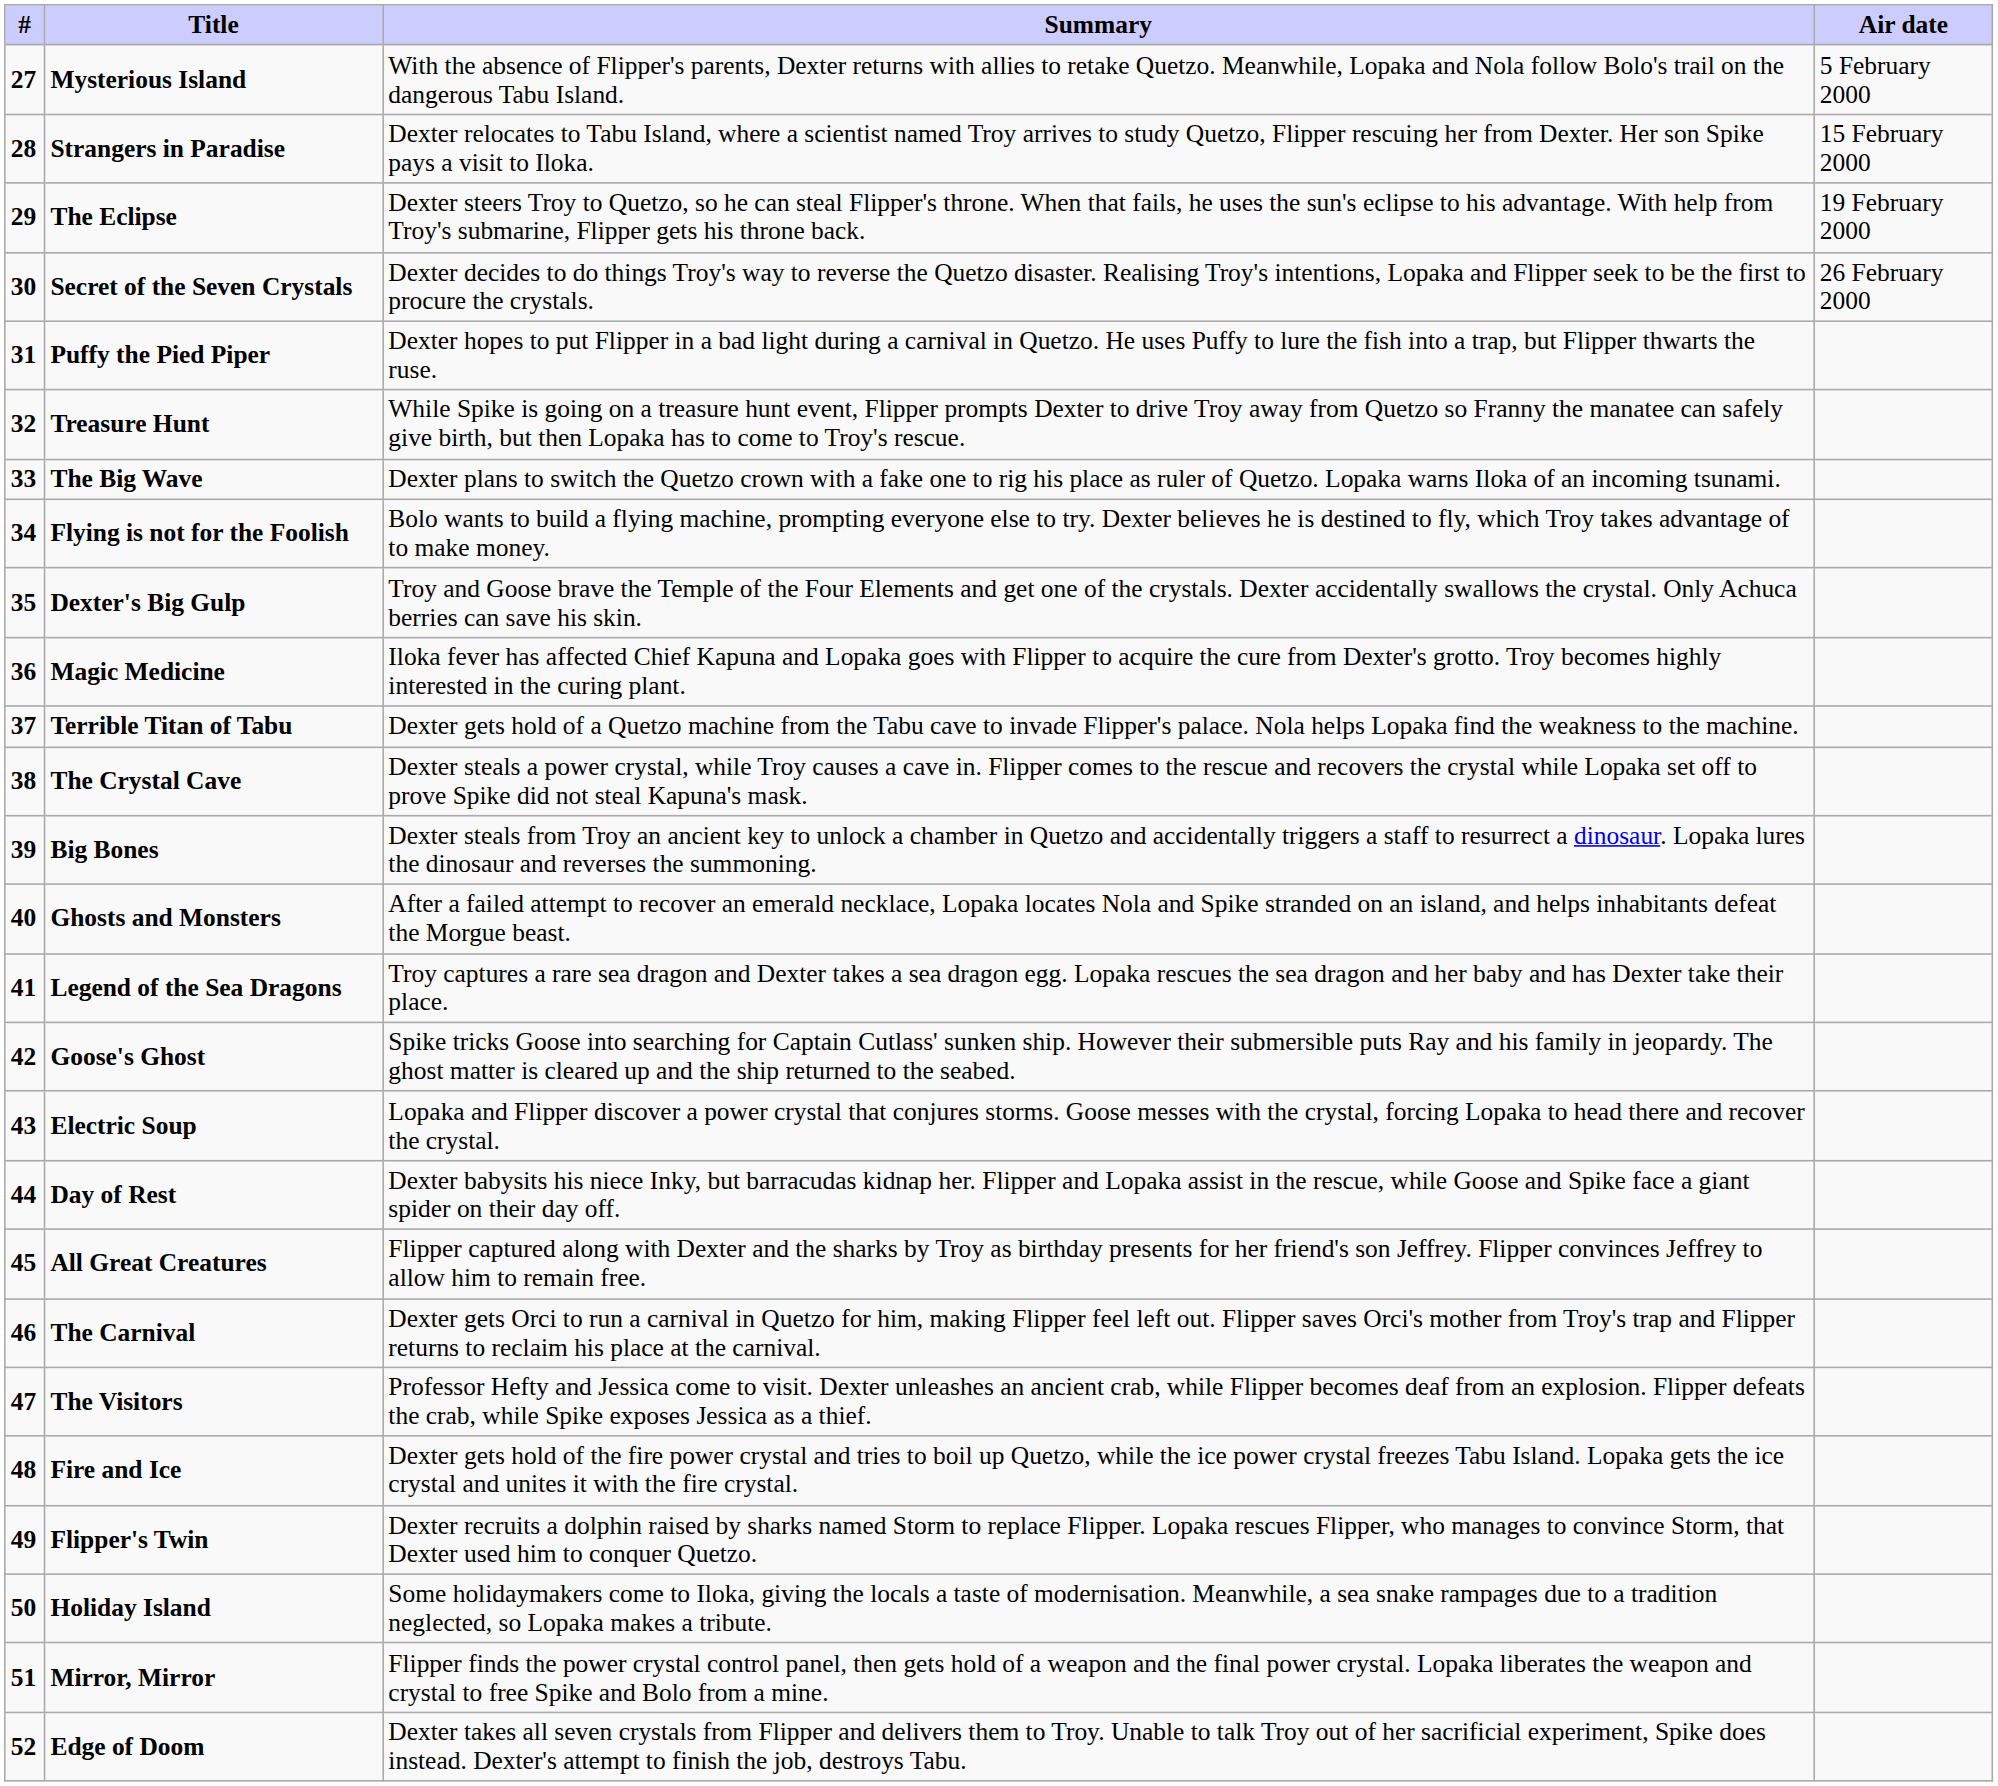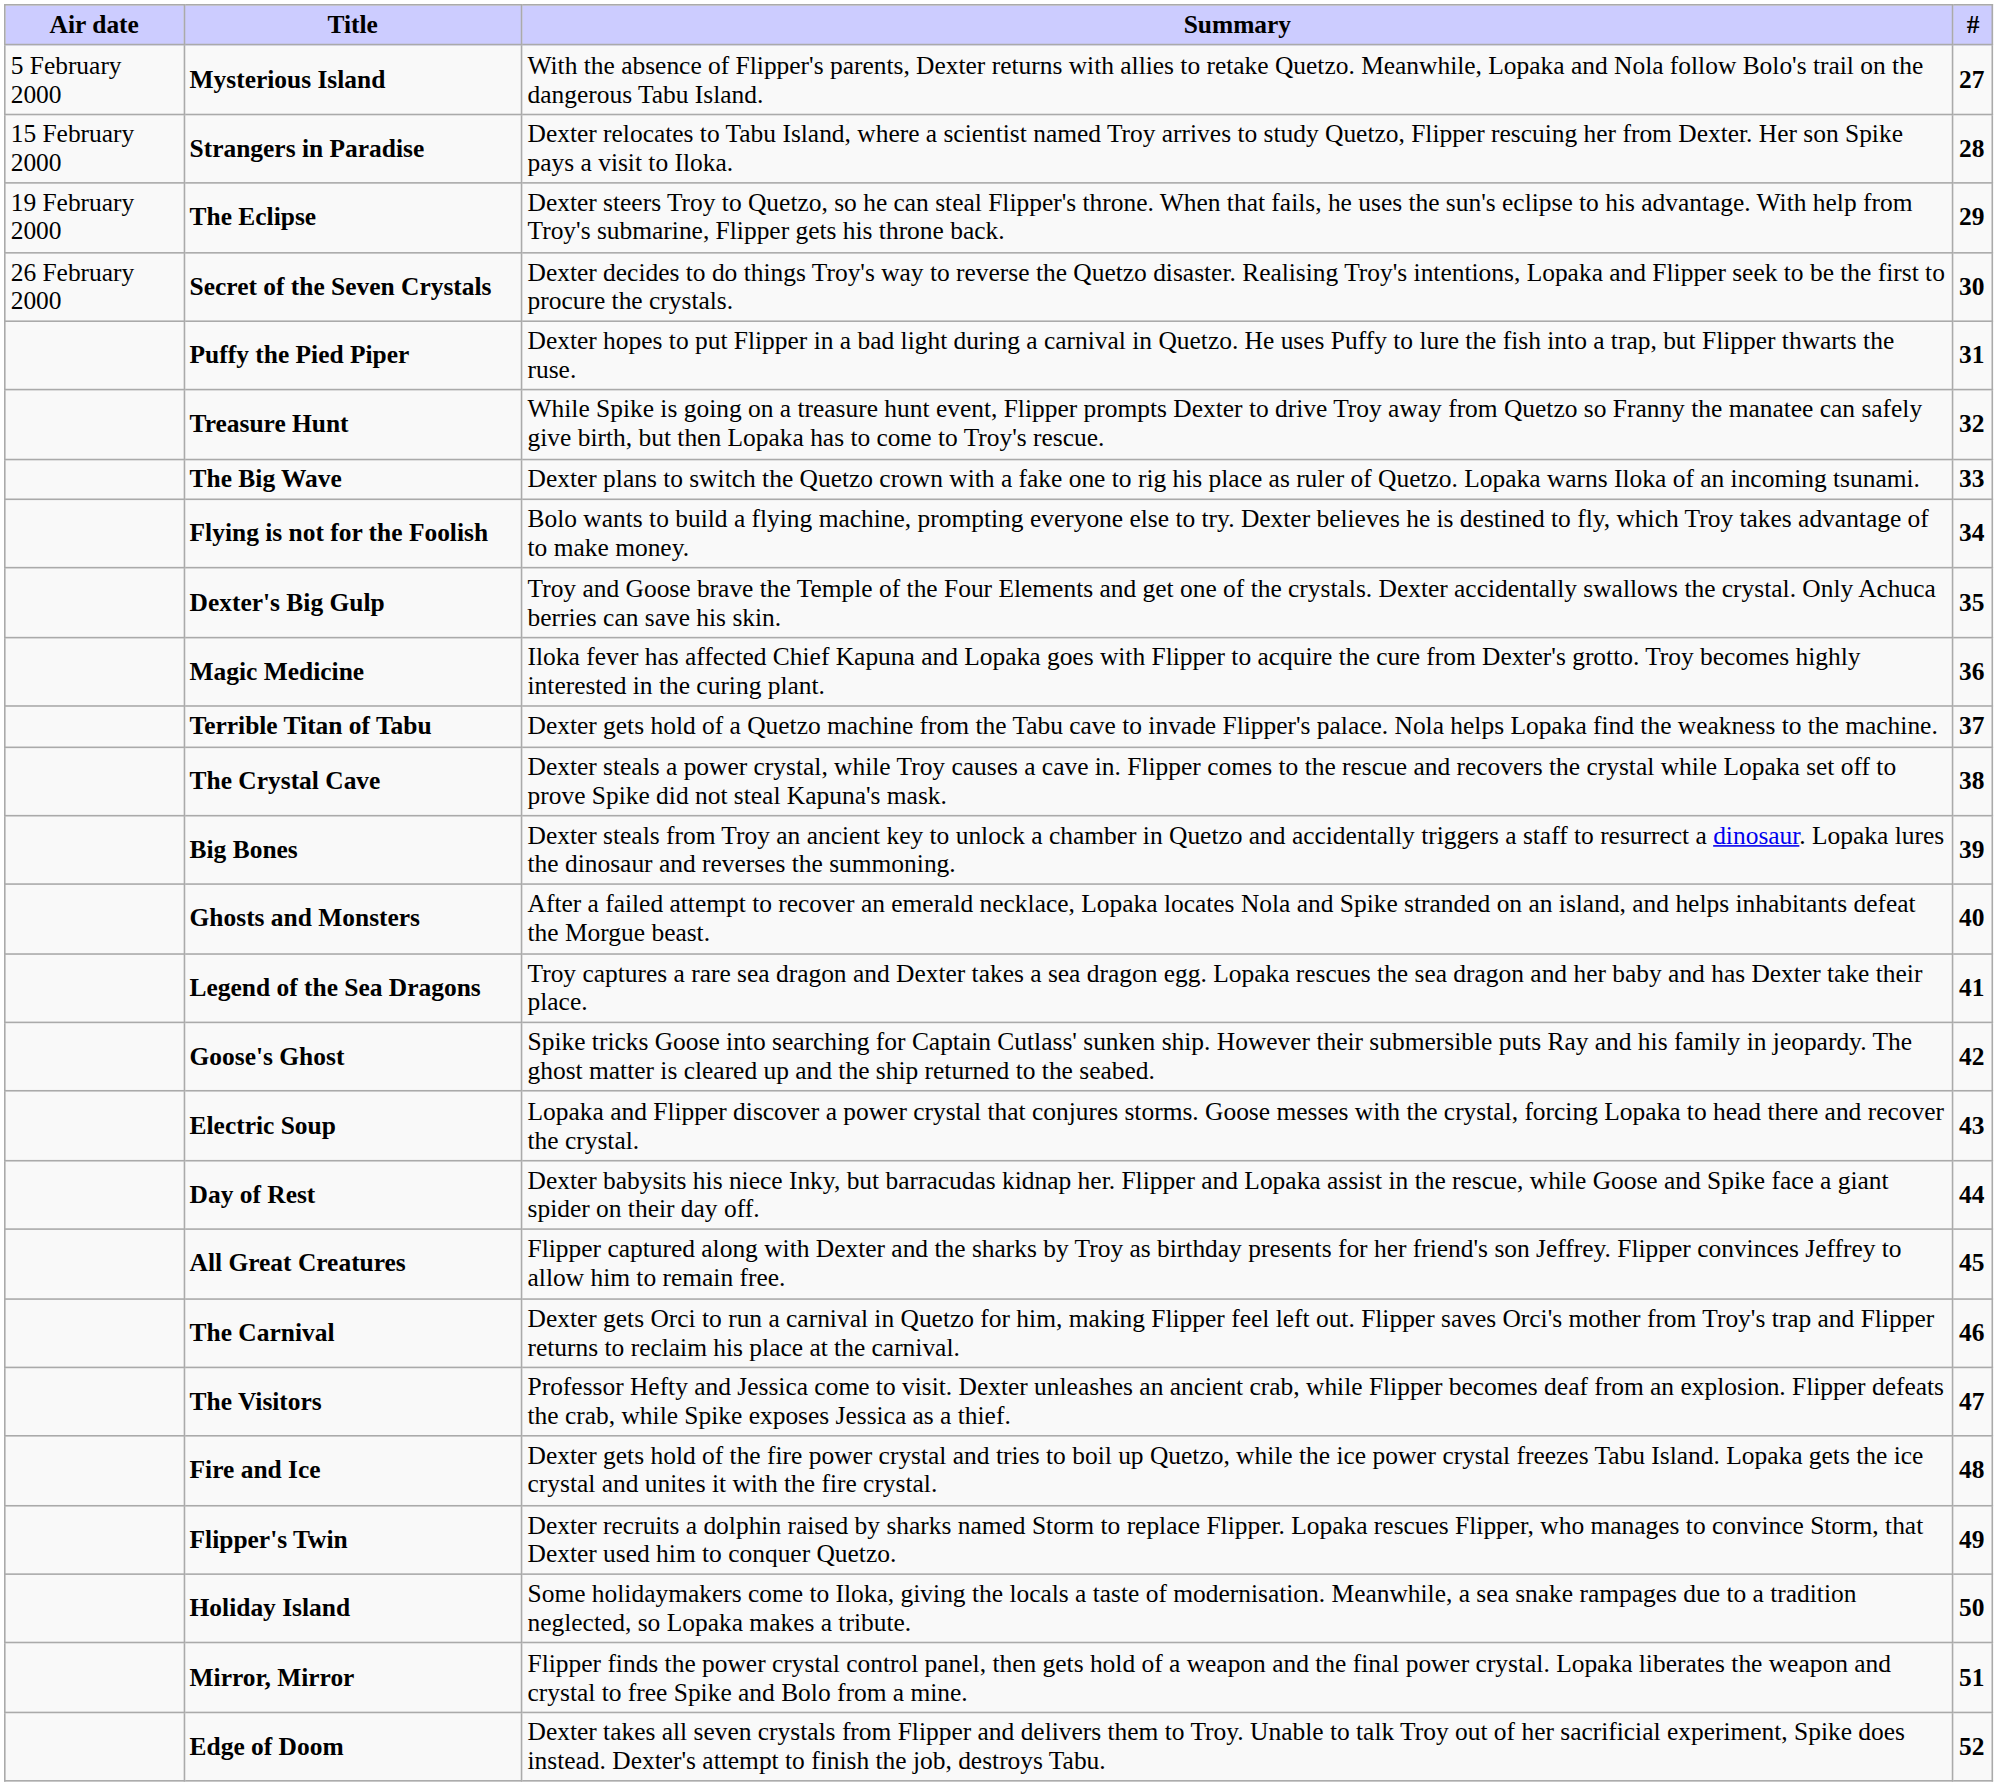 <table class="wikitable" style="width:99%;">
 <tr>
-<th style="background:#ccf; width:2%;"><strong>#</strong></th>
+<th style="background:#ccf; width:9%;"><strong>Air date</strong></th>
 <th style="background:#ccf; width:17%;"><strong>Title</strong></th>
 <th style="background:#ccf;"><strong>Summary</strong></th>
-<th style="background:#ccf; width:9%;"><strong>Air date</strong></th>
+<th style="background:#ccf; width:2%;"><strong>#</strong></th>
 </tr>
 <tr>
-<td><strong>27</strong></td>
+<td>5 February 2000</td>
 <td><strong>Mysterious Island</strong></td>
 <td>With the absence of Flipper's parents, Dexter returns with allies to retake Quetzo. Meanwhile, Lopaka and Nola follow Bolo's trail on the dangerous Tabu Island.</td>
-<td>5 February 2000</td>
+<td><strong>27</strong></td>
 </tr>
 <tr>
-<td><strong>28</strong></td>
+<td>15 February 2000</td>
 <td><strong>Strangers in Paradise</strong></td>
 <td>Dexter relocates to Tabu Island, where a scientist named Troy arrives to study Quetzo, Flipper rescuing her from Dexter. Her son Spike pays a visit to Iloka.</td>
-<td>15 February 2000</td>
+<td><strong>28</strong></td>
 </tr>
 <tr>
-<td><strong>29</strong></td>
+<td>19 February 2000</td>
 <td><strong>The Eclipse</strong></td>
 <td>Dexter steers Troy to Quetzo, so he can steal Flipper's throne. When that fails, he uses the sun's eclipse to his advantage. With help from Troy's submarine, Flipper gets his throne back.</td>
-<td>19 February 2000</td>
+<td><strong>29</strong></td>
 </tr>
 <tr>
-<td><strong>30</strong></td>
+<td>26 February 2000</td>
 <td><strong>Secret of the Seven Crystals</strong></td>
 <td>Dexter decides to do things Troy's way to reverse the Quetzo disaster. Realising Troy's intentions, Lopaka and Flipper seek to be the first to procure the crystals.</td>
-<td>26 February 2000</td>
+<td><strong>30</strong></td>
 </tr>
 <tr>
-<td><strong>31</strong></td>
+<td></td>
 <td><strong>Puffy the Pied Piper</strong></td>
 <td>Dexter hopes to put Flipper in a bad light during a carnival in Quetzo. He uses Puffy to lure the fish into a trap, but Flipper thwarts the ruse.</td>
-<td></td>
+<td><strong>31</strong></td>
 </tr>
 <tr>
-<td><strong>32</strong></td>
+<td></td>
 <td><strong>Treasure Hunt</strong></td>
 <td>While Spike is going on a treasure hunt event, Flipper prompts Dexter to drive Troy away from Quetzo so Franny the manatee can safely give birth, but then Lopaka has to come to Troy's rescue.</td>
-<td></td>
+<td><strong>32</strong></td>
 </tr>
 <tr>
-<td><strong>33</strong></td>
+<td></td>
 <td><strong>The Big Wave</strong></td>
 <td>Dexter plans to switch the Quetzo crown with a fake one to rig his place as ruler of Quetzo. Lopaka warns Iloka of an incoming tsunami.</td>
-<td></td>
+<td><strong>33</strong></td>
 </tr>
 <tr>
-<td><strong>34</strong></td>
+<td></td>
 <td><strong>Flying is not for the Foolish</strong></td>
 <td>Bolo wants to build a flying machine, prompting everyone else to try. Dexter believes he is destined to fly, which Troy takes advantage of to make money.</td>
-<td></td>
+<td><strong>34</strong></td>
 </tr>
 <tr>
-<td><strong>35</strong></td>
+<td></td>
 <td><strong>Dexter's Big Gulp</strong></td>
 <td>Troy and Goose brave the Temple of the Four Elements and get one of the crystals. Dexter accidentally swallows the crystal. Only Achuca berries can save his skin.</td>
-<td></td>
+<td><strong>35</strong></td>
 </tr>
 <tr>
-<td><strong>36</strong></td>
+<td></td>
 <td><strong>Magic Medicine</strong></td>
 <td>Iloka fever has affected Chief Kapuna and Lopaka goes with Flipper to acquire the cure from Dexter's grotto. Troy becomes highly interested in the curing plant.</td>
-<td></td>
+<td><strong>36</strong></td>
 </tr>
 <tr>
-<td><strong>37</strong></td>
+<td></td>
 <td><strong>Terrible Titan of Tabu</strong></td>
 <td>Dexter gets hold of a Quetzo machine from the Tabu cave to invade Flipper's palace. Nola helps Lopaka find the weakness to the machine.</td>
-<td></td>
+<td><strong>37</strong></td>
 </tr>
 <tr>
-<td><strong>38</strong></td>
+<td></td>
 <td><strong>The Crystal Cave</strong></td>
 <td>Dexter steals a power crystal, while Troy causes a cave in. Flipper comes to the rescue and recovers the crystal while Lopaka set off to prove Spike did not steal Kapuna's mask.</td>
-<td></td>
+<td><strong>38</strong></td>
 </tr>
 <tr>
-<td><strong>39</strong></td>
+<td></td>
 <td><strong>Big Bones</strong></td>
 <td>Dexter steals from Troy an ancient key to unlock a chamber in Quetzo and accidentally triggers a staff to resurrect a <a href='#'>dinosaur</a>. Lopaka lures the dinosaur and reverses the summoning.</td>
-<td></td>
+<td><strong>39</strong></td>
 </tr>
 <tr>
-<td><strong>40</strong></td>
+<td></td>
 <td><strong>Ghosts and Monsters</strong></td>
 <td>After a failed attempt to recover an emerald necklace, Lopaka locates Nola and Spike stranded on an island, and helps inhabitants defeat the Morgue beast.</td>
-<td></td>
+<td><strong>40</strong></td>
 </tr>
 <tr>
-<td><strong>41</strong></td>
+<td></td>
 <td><strong>Legend of the Sea Dragons</strong></td>
 <td>Troy captures a rare sea dragon and Dexter takes a sea dragon egg. Lopaka rescues the sea dragon and her baby and has Dexter take their place.</td>
-<td></td>
+<td><strong>41</strong></td>
 </tr>
 <tr>
-<td><strong>42</strong></td>
+<td></td>
 <td><strong>Goose's Ghost</strong></td>
 <td>Spike tricks Goose into searching for Captain Cutlass' sunken ship. However their submersible puts Ray and his family in jeopardy. The ghost matter is cleared up and the ship returned to the seabed.</td>
-<td></td>
+<td><strong>42</strong></td>
 </tr>
 <tr>
-<td><strong>43</strong></td>
+<td></td>
 <td><strong>Electric Soup</strong></td>
 <td>Lopaka and Flipper discover a power crystal that conjures storms. Goose messes with the crystal, forcing Lopaka to head there and recover the crystal.</td>
-<td></td>
+<td><strong>43</strong></td>
 </tr>
 <tr>
-<td><strong>44</strong></td>
+<td></td>
 <td><strong>Day of Rest</strong></td>
 <td>Dexter babysits his niece Inky, but barracudas kidnap her. Flipper and Lopaka assist in the rescue, while Goose and Spike face a giant spider on their day off.</td>
-<td></td>
+<td><strong>44</strong></td>
 </tr>
 <tr>
-<td><strong>45</strong></td>
+<td></td>
 <td><strong>All Great Creatures</strong></td>
 <td>Flipper captured along with Dexter and the sharks by Troy as birthday presents for her friend's son Jeffrey. Flipper convinces Jeffrey to allow him to remain free.</td>
-<td></td>
+<td><strong>45</strong></td>
 </tr>
 <tr>
-<td><strong>46</strong></td>
+<td></td>
 <td><strong>The Carnival</strong></td>
 <td>Dexter gets Orci to run a carnival in Quetzo for him, making Flipper feel left out. Flipper saves Orci's mother from Troy's trap and Flipper returns to reclaim his place at the carnival.</td>
-<td></td>
+<td><strong>46</strong></td>
 </tr>
 <tr>
-<td><strong>47</strong></td>
+<td></td>
 <td><strong>The Visitors</strong></td>
 <td>Professor Hefty and Jessica come to visit. Dexter unleashes an ancient crab, while Flipper becomes deaf from an explosion. Flipper defeats the crab, while Spike exposes Jessica as a thief.</td>
-<td></td>
+<td><strong>47</strong></td>
 </tr>
 <tr>
-<td><strong>48</strong></td>
+<td></td>
 <td><strong>Fire and Ice</strong></td>
 <td>Dexter gets hold of the fire power crystal and tries to boil up Quetzo, while the ice power crystal freezes Tabu Island. Lopaka gets the ice crystal and unites it with the fire crystal.</td>
-<td></td>
+<td><strong>48</strong></td>
 </tr>
 <tr>
-<td><strong>49</strong></td>
+<td></td>
 <td><strong>Flipper's Twin</strong></td>
 <td>Dexter recruits a dolphin raised by sharks named Storm to replace Flipper. Lopaka rescues Flipper, who manages to convince Storm, that Dexter used him to conquer Quetzo.</td>
-<td></td>
+<td><strong>49</strong></td>
 </tr>
 <tr>
-<td><strong>50</strong></td>
+<td></td>
 <td><strong>Holiday Island</strong></td>
 <td>Some holidaymakers come to Iloka, giving the locals a taste of modernisation. Meanwhile, a sea snake rampages due to a tradition neglected, so Lopaka makes a tribute.</td>
-<td></td>
+<td><strong>50</strong></td>
 </tr>
 <tr>
-<td><strong>51</strong></td>
+<td></td>
 <td><strong>Mirror, Mirror</strong></td>
 <td>Flipper finds the power crystal control panel, then gets hold of a weapon and the final power crystal. Lopaka liberates the weapon and crystal to free Spike and Bolo from a mine.</td>
-<td></td>
+<td><strong>51</strong></td>
 </tr>
 <tr>
-<td><strong>52</strong></td>
+<td></td>
 <td><strong>Edge of Doom</strong></td>
 <td>Dexter takes all seven crystals from Flipper and delivers them to Troy. Unable to talk Troy out of her sacrificial experiment, Spike does instead. Dexter's attempt to finish the job, destroys Tabu.</td>
-<td></td>
+<td><strong>52</strong></td>
 </tr>
 </table>
